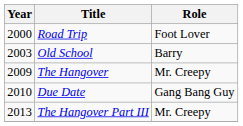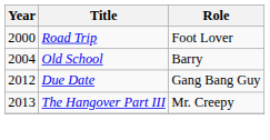 <table class="wikitable">
 <tr>
 <th>Year</th>
 <th>Title</th>
 <th>Role</th>
 </tr>
 <tr>
 <td>2000</td>
 <td><em><a href='#'>Road Trip</a></em></td>
 <td>Foot Lover</td>
 </tr>
 <tr>
-<td>2003</td>
+<td>2004</td>
 <td><em><a href='#'>Old School</a></em></td>
 <td>Barry</td>
 </tr>
 <tr>
-<td>2009</td>
-<td><em><a href='#'>The Hangover</a></em></td>
-<td>Mr. Creepy</td>
-</tr>
-<tr>
-<td>2010</td>
+<td>2012</td>
 <td><em><a href='#'>Due Date</a></em></td>
 <td>Gang Bang Guy</td>
 </tr>
 <tr>
 <td>2013</td>
 <td><em><a href='#'>The Hangover Part III</a></em></td>
 <td>Mr. Creepy</td>
 </tr>
 <tr>
 </tr>
 </table>
